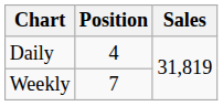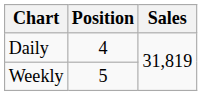 <table class="wikitable">
 <tr>
 <th>Chart</th>
 <th>Position</th>
 <th>Sales</th>
 </tr>
 <tr>
 <td>Daily</td>
 <td align="center">4</td>
 <td rowspan="2">31,819</td>
 </tr>
 <tr>
 <td>Weekly</td>
-<td align="center">7</td>
+<td align="center">5</td>
 </tr>
 </table>
